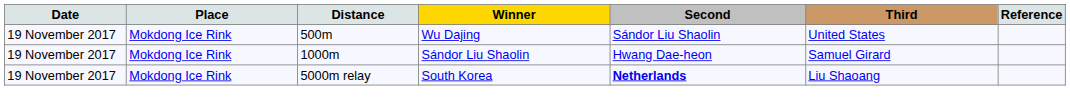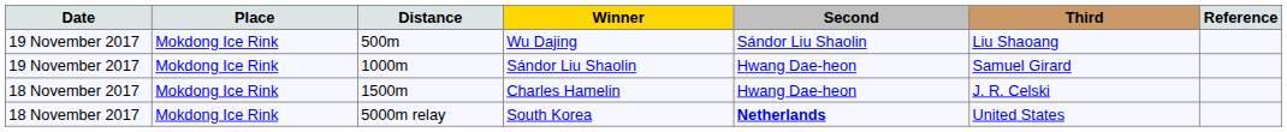 <table bgcolor="#f7f8ff" cellpadding="3" cellspacing="0" border="1" style="font-size: 95%; border: gray solid 1px; border-collapse: collapse;">
 <tr bgcolor="#CCCCCC">
 <td align="center" bgcolor="#DCE5E5" width="150"><strong>Date</strong></td>
 <td align="center" bgcolor="#DCE5E5" width="220"><strong>Place</strong></td>
 <td align="center" bgcolor="#DCE5E5" width="150"><strong>Distance</strong></td>
 <td align="center" bgcolor="gold" width="250"><strong>Winner</strong></td>
 <td align="center" bgcolor="silver" width="250"><strong>Second</strong></td>
 <td align="center" bgcolor="CC9966" width="250"><strong>Third</strong></td>
 <td align="center" bgcolor="#DCE5E5" width="30"><strong>Reference</strong></td>
 </tr>
 <tr align="left">
 <td>19 November 2017</td>
 <td><a href='#'>Mokdong Ice Rink</a></td>
 <td>500m</td>
 <td> <a href='#'>Wu Dajing</a></td>
 <td> <a href='#'>Sándor Liu Shaolin</a></td>
-<td> <a href='#'>United States</a></td>
+<td> <a href='#'>Liu Shaoang</a></td>
 <td></td>
 </tr>
 <tr align="left">
 <td>19 November 2017</td>
 <td><a href='#'>Mokdong Ice Rink</a></td>
 <td>1000m</td>
 <td> <a href='#'>Sándor Liu Shaolin</a></td>
 <td> <a href='#'>Hwang Dae-heon</a></td>
 <td> <a href='#'>Samuel Girard</a></td>
 <td></td>
 </tr>
 <tr align="left">
-<td>19 November 2017</td>
+<td>18 November 2017</td>
+<td><a href='#'>Mokdong Ice Rink</a></td>
+<td>1500m</td>
+<td> <a href='#'>Charles Hamelin</a></td>
+<td> <a href='#'>Hwang Dae-heon</a></td>
+<td> <a href='#'>J. R. Celski</a></td>
+<td> </td>
+</tr>
+<tr align="left">
+<td>18 November 2017</td>
 <td><a href='#'>Mokdong Ice Rink</a></td>
 <td>5000m relay</td>
 <td> <a href='#'>South Korea</a></td>
 <td><strong> <a href='#'>Netherlands</a></strong></td>
-<td> <a href='#'>Liu Shaoang</a></td>
+<td> <a href='#'>United States</a></td>
 <td></td>
 </tr>
 </table>
